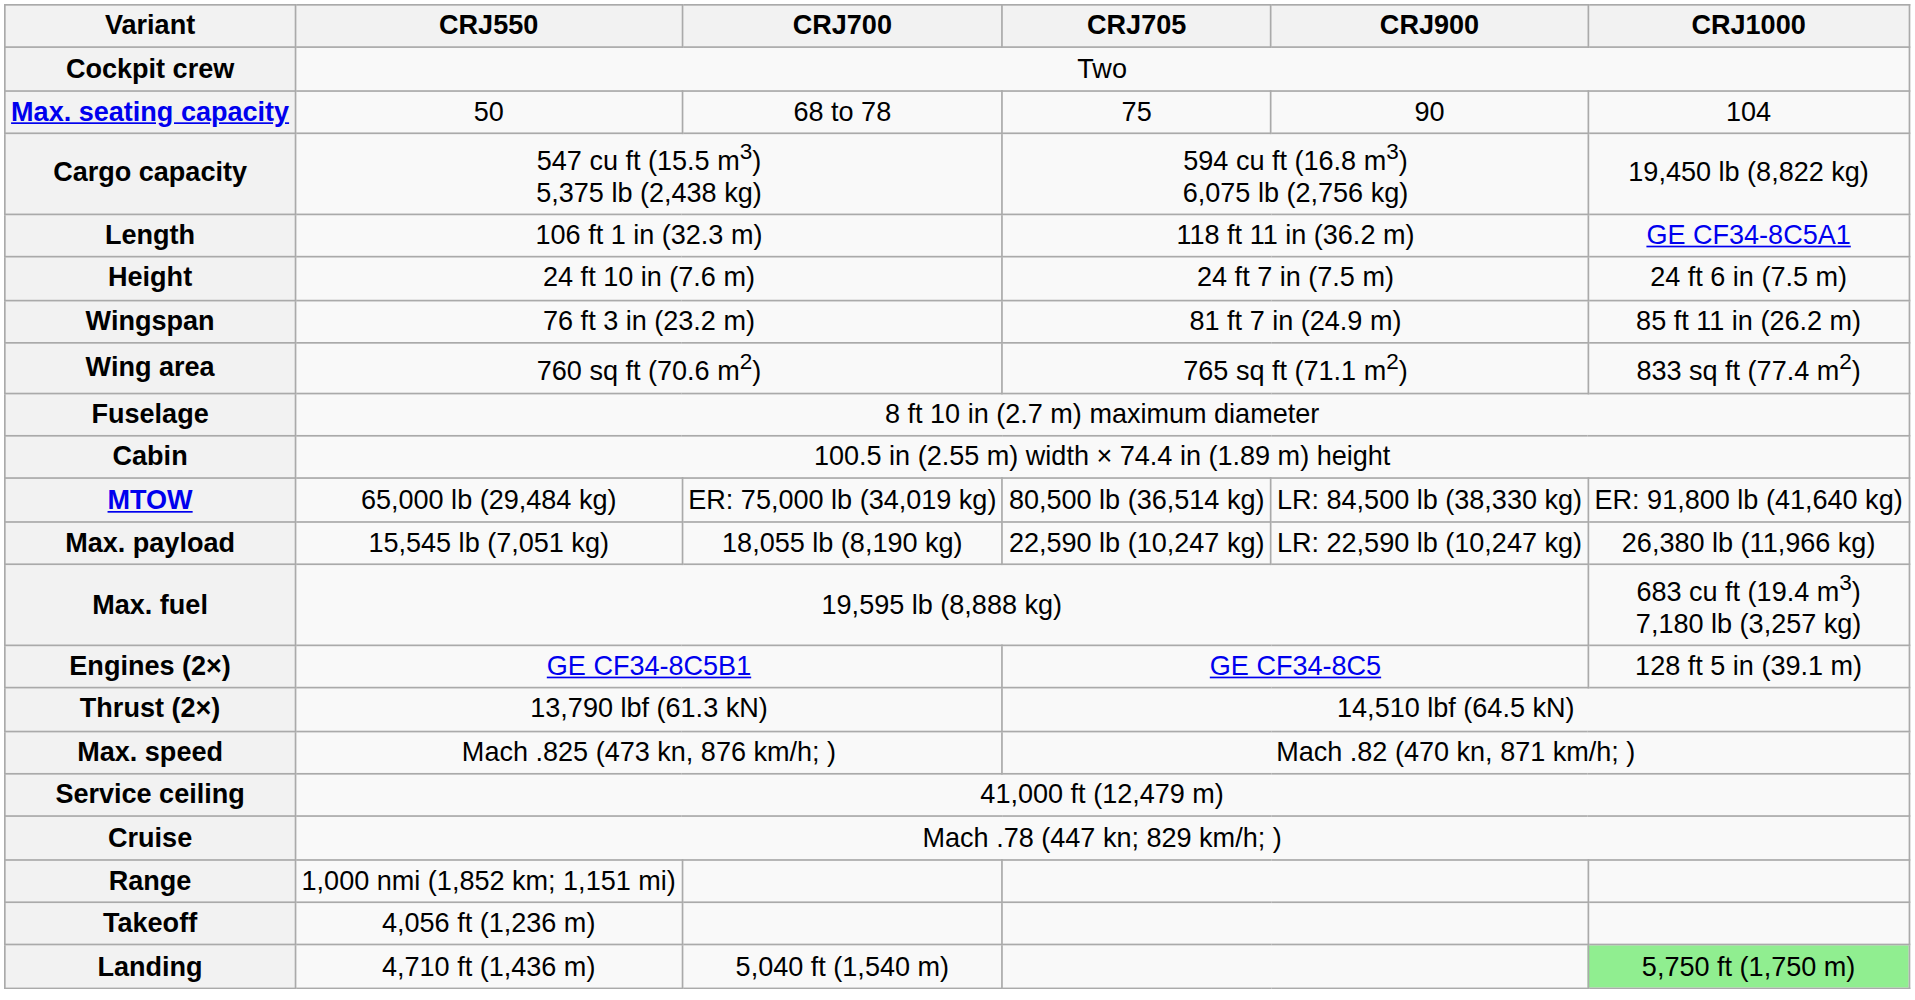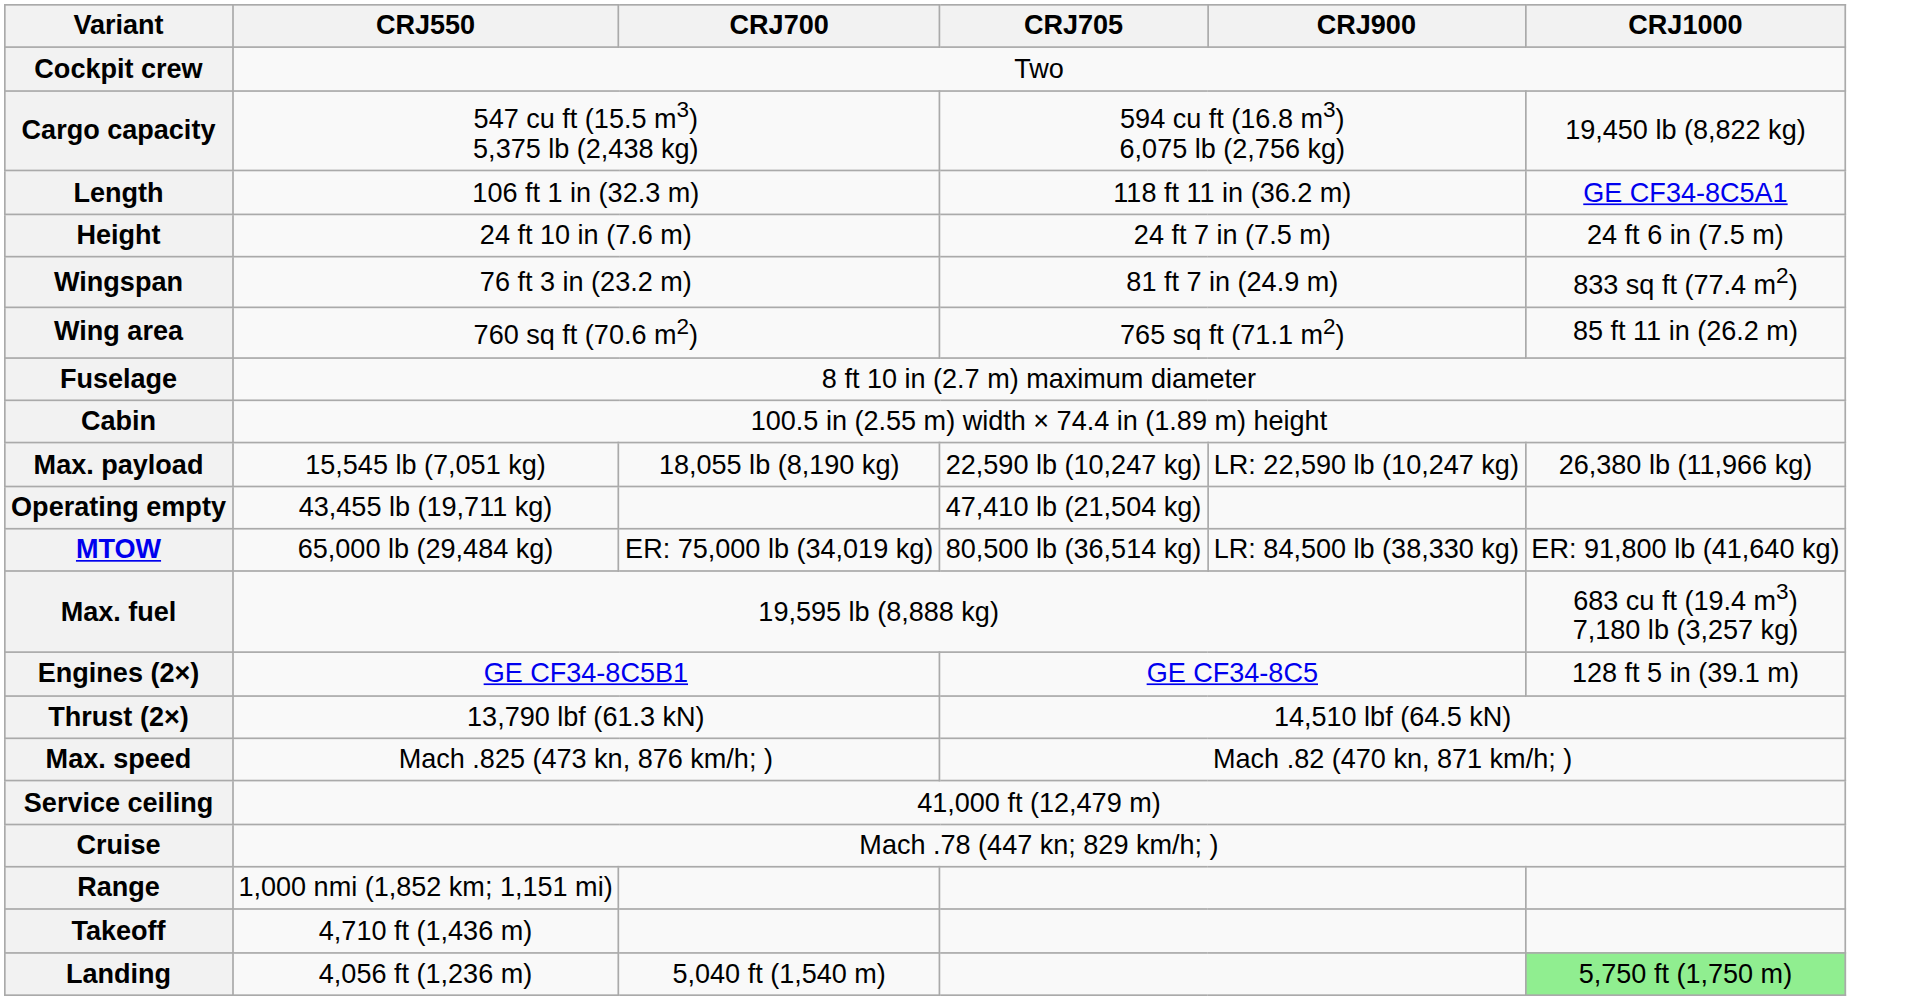 <table class="wikitable sticky-header" style="text-align:center;">
 <tr>
 <th>Variant</th>
 <th>CRJ550</th>
 <th>CRJ700</th>
 <th>CRJ705</th>
 <th>CRJ900</th>
 <th>CRJ1000</th>
 </tr>
 <tr>
 <th>Cockpit crew</th>
 <td colspan="5">Two</td>
-</tr>
-<tr>
-<th><a href='#'>Max. seating capacity</a></th>
-<td>50</td>
-<td>68 to 78</td>
-<td>75</td>
-<td>90</td>
-<td>104</td>
 </tr>
 <tr>
 <th>Cargo capacity</th>
 <td colspan=2>547 cu ft (15.5 m<sup>3</sup>)<br>5,375 lb (2,438 kg)</td>
 <td colspan="2">594 cu ft (16.8 m<sup>3</sup>)<br>6,075 lb (2,756 kg)</td>
 <td>19,450 lb (8,822 kg)</td>
 </tr>
 <tr>
 <th>Length</th>
 <td colspan=2>106 ft 1 in (32.3 m)</td>
 <td colspan="2">118 ft 11 in (36.2 m)</td>
 <td><a href='#'>GE CF34-8C5A1</a></td>
 </tr>
 <tr>
 <th>Height</th>
 <td colspan=2>24 ft 10 in (7.6 m)</td>
 <td colspan="2">24 ft 7 in (7.5 m)</td>
 <td>24 ft 6 in (7.5 m)</td>
 </tr>
 <tr>
 <th>Wingspan</th>
 <td colspan=2>76 ft 3 in (23.2 m)</td>
 <td colspan="2">81 ft 7 in (24.9 m)</td>
-<td>85 ft 11 in (26.2 m)</td>
+<td>833 sq ft (77.4 m<sup>2</sup>)</td>
 </tr>
 <tr>
 <th>Wing area</th>
 <td colspan=2>760 sq ft (70.6 m<sup>2</sup>)</td>
 <td colspan="2">765 sq ft (71.1 m<sup>2</sup>)</td>
-<td>833 sq ft (77.4 m<sup>2</sup>)</td>
+<td>85 ft 11 in (26.2 m)</td>
 </tr>
 <tr>
 <th>Fuselage</th>
 <td colspan="5">8 ft 10 in (2.7 m) maximum diameter</td>
 </tr>
 <tr>
 <th>Cabin</th>
 <td colspan="5">100.5 in (2.55 m) width × 74.4 in (1.89 m) height</td>
 </tr>
 <tr>
+<th>Max. payload</th>
+<td>15,545 lb (7,051 kg)</td>
+<td>18,055 lb (8,190 kg)</td>
+<td>22,590 lb (10,247 kg)</td>
+<td>LR: 22,590 lb (10,247 kg)</td>
+<td>26,380 lb (11,966 kg)</td>
+</tr>
+<tr>
+<th>Operating empty</th>
+<td>43,455 lb (19,711 kg)</td>
+<td></td>
+<td>47,410 lb (21,504 kg)</td>
+<td></td>
+<td></td>
+</tr>
+<tr>
 <th><a href='#'>MTOW</a></th>
 <td>65,000 lb (29,484 kg)</td>
 <td>ER: 75,000 lb (34,019 kg)</td>
 <td>80,500 lb (36,514 kg)</td>
 <td>LR: 84,500 lb (38,330 kg)</td>
 <td>ER: 91,800 lb (41,640 kg)</td>
-</tr>
-<tr>
-<th>Max. payload</th>
-<td>15,545 lb (7,051 kg)</td>
-<td>18,055 lb (8,190 kg)</td>
-<td>22,590 lb (10,247 kg)</td>
-<td>LR: 22,590 lb (10,247 kg)</td>
-<td>26,380 lb (11,966 kg)</td>
 </tr>
 <tr>
 <th>Max. fuel</th>
 <td colspan="4">19,595 lb (8,888 kg)</td>
 <td>683 cu ft (19.4 m<sup>3</sup>)<br>7,180 lb (3,257 kg)</td>
 </tr>
 <tr>
 <th>Engines (2×)</th>
 <td colspan=2><a href='#'>GE CF34-8C5B1</a></td>
 <td colspan="2"><a href='#'>GE CF34-8C5</a></td>
 <td>128 ft 5 in (39.1 m)</td>
 </tr>
 <tr>
 <th>Thrust (2×)</th>
 <td colspan=2>13,790 lbf (61.3 kN)</td>
 <td colspan="3">14,510 lbf (64.5 kN)</td>
 </tr>
 <tr>
 <th>Max. speed</th>
 <td colspan=2>Mach .825 (473 kn, 876 km/h; )</td>
 <td colspan="3">Mach .82 (470 kn, 871 km/h; )</td>
 </tr>
 <tr>
 <th>Service ceiling</th>
 <td colspan="5">41,000 ft (12,479 m)</td>
 </tr>
 <tr>
 <th>Cruise</th>
 <td colspan="5">Mach .78 (447 kn; 829 km/h; )</td>
 </tr>
 <tr>
 <th>Range</th>
 <td>1,000 nmi (1,852 km; 1,151 mi)</td>
 <td></td>
 <td colspan="2"></td>
 <td></td>
 </tr>
 <tr>
 <th>Takeoff</th>
-<td>4,056 ft (1,236 m)</td>
+<td>4,710 ft (1,436 m)</td>
 <td></td>
 <td colspan="2"></td>
 <td></td>
 </tr>
 <tr>
 <th>Landing</th>
-<td>4,710 ft (1,436 m)</td>
+<td>4,056 ft (1,236 m)</td>
 <td>5,040 ft (1,540 m)</td>
 <td colspan="2"></td>
 <td style="background: lightgreen;">5,750 ft (1,750 m)</td>
 </tr>
 </table>
